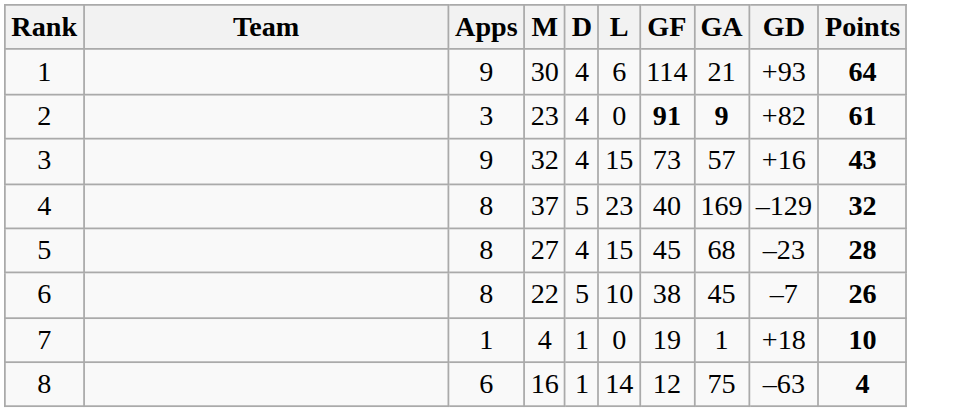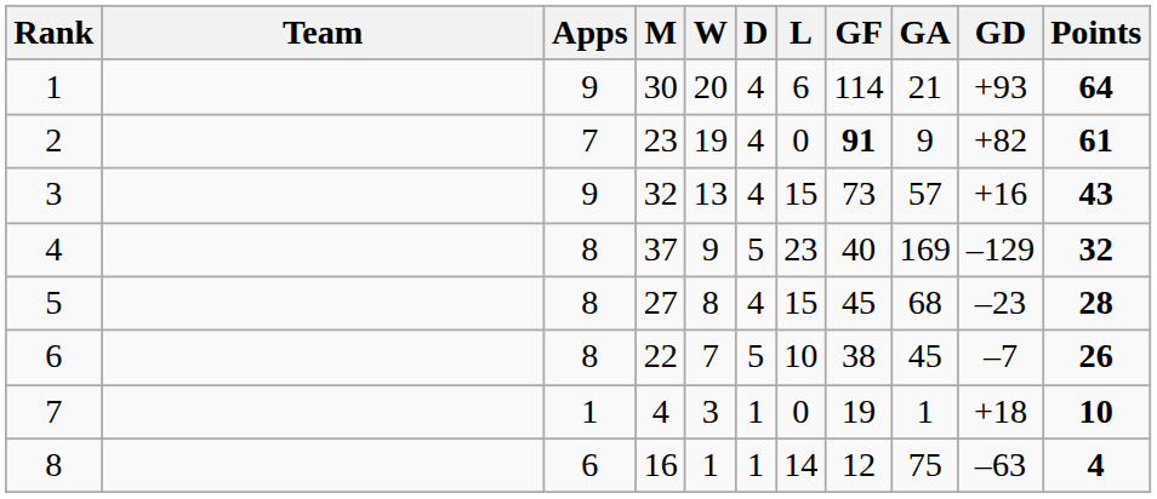 <table class="wikitable sortable" style="text-align:center">
 <tr>
 <th>Rank</th>
 <th width=200>Team</th>
 <th>Apps</th>
 <th>M</th>
+<th>W</th>
 <th>D</th>
 <th>L</th>
 <th>GF</th>
 <th>GA</th>
 <th>GD</th>
 <th>Points</th>
 </tr>
 <tr>
 <td>1</td>
 <td align=left></td>
 <td>9</td>
 <td>30</td>
+<td>20</td>
 <td>4</td>
 <td>6</td>
 <td>114</td>
 <td>21</td>
 <td>+93</td>
 <td><strong>64</strong></td>
 </tr>
 <tr>
 <td>2</td>
 <td align=left></td>
-<td>3</td>
+<td>7</td>
 <td>23</td>
+<td>19</td>
 <td>4</td>
 <td>0</td>
 <td><strong>91</strong></td>
-<td><strong>9</strong></td>
+<td>9</td>
 <td>+82</td>
 <td><strong>61</strong></td>
 </tr>
 <tr>
 <td>3</td>
 <td align=left></td>
 <td>9</td>
 <td>32</td>
+<td>13</td>
 <td>4</td>
 <td>15</td>
 <td>73</td>
 <td>57</td>
 <td>+16</td>
 <td><strong>43</strong></td>
 </tr>
 <tr>
 <td>4</td>
 <td align=left></td>
 <td>8</td>
 <td>37</td>
+<td>9</td>
 <td>5</td>
 <td>23</td>
 <td>40</td>
 <td>169</td>
 <td>–129</td>
 <td><strong>32</strong></td>
 </tr>
 <tr>
 <td>5</td>
 <td align=left></td>
 <td>8</td>
 <td>27</td>
+<td>8</td>
 <td>4</td>
 <td>15</td>
 <td>45</td>
 <td>68</td>
 <td>–23</td>
 <td><strong>28</strong></td>
 </tr>
 <tr>
 <td>6</td>
 <td align=left></td>
 <td>8</td>
 <td>22</td>
+<td>7</td>
 <td>5</td>
 <td>10</td>
 <td>38</td>
 <td>45</td>
 <td>–7</td>
 <td><strong>26</strong></td>
 </tr>
 <tr>
 <td>7</td>
 <td align=left></td>
 <td>1</td>
 <td>4</td>
+<td>3</td>
 <td>1</td>
 <td>0</td>
 <td>19</td>
 <td>1</td>
 <td>+18</td>
 <td><strong>10</strong></td>
 </tr>
 <tr>
 <td>8</td>
 <td align=left></td>
 <td>6</td>
 <td>16</td>
 <td>1</td>
+<td>1</td>
 <td>14</td>
 <td>12</td>
 <td>75</td>
 <td>–63</td>
 <td><strong>4</strong></td>
 </tr>
 </table>
